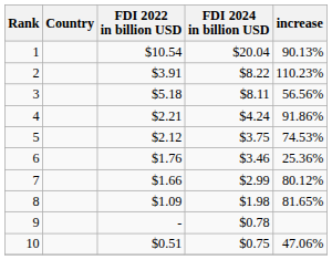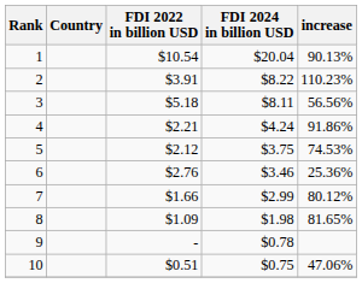 <table class="wikitable" style="text-align:right;">
 <tr>
 <th>Rank</th>
 <th>Country</th>
 <th>FDI 2022 <br> in billion USD</th>
 <th>FDI 2024 <br> in billion USD</th>
 <th>increase</th>
 </tr>
 <tr>
 <td>1</td>
 <td style="text-align:left;"></td>
 <td>$10.54</td>
 <td>$20.04</td>
 <td> 90.13%</td>
 </tr>
 <tr>
 <td>2</td>
 <td style="text-align:left;"></td>
 <td>$3.91</td>
 <td>$8.22</td>
 <td> 110.23%</td>
 </tr>
 <tr>
 <td>3</td>
 <td style="text-align:left;"></td>
 <td>$5.18</td>
 <td>$8.11</td>
 <td> 56.56%</td>
 </tr>
 <tr>
 <td>4</td>
 <td style="text-align:left;"></td>
 <td>$2.21</td>
 <td>$4.24</td>
 <td> 91.86%</td>
 </tr>
 <tr>
 <td>5</td>
 <td style="text-align:left;"></td>
 <td>$2.12</td>
 <td>$3.75</td>
 <td> 74.53%</td>
 </tr>
 <tr>
 <td>6</td>
 <td style="text-align:left;"></td>
-<td>$1.76</td>
+<td>$2.76</td>
 <td>$3.46</td>
 <td> 25.36%</td>
 </tr>
 <tr>
 <td>7</td>
 <td style="text-align:left;"></td>
 <td>$1.66</td>
 <td>$2.99</td>
 <td> 80.12%</td>
 </tr>
 <tr>
 <td>8</td>
 <td style="text-align:left;"></td>
 <td>$1.09</td>
 <td>$1.98</td>
 <td> 81.65%</td>
 </tr>
 <tr>
 <td>9</td>
 <td style="text-align:left;"></td>
 <td>-</td>
 <td>$0.78</td>
 <td></td>
 </tr>
 <tr>
 <td>10</td>
 <td style="text-align:left;"></td>
 <td>$0.51</td>
 <td>$0.75</td>
 <td> 47.06%</td>
 </tr>
 <tr>
 </tr>
 </table>
